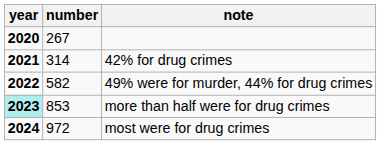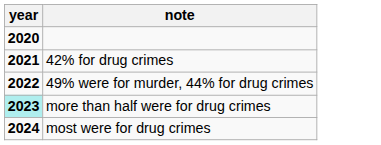 <table class="wikitable sortable mw-collapsible mw-collapsed">
 <tr>
 <th>year</th>
-<th>number</th>
 <th>note</th>
 </tr>
 <tr>
 <td><strong>2020</strong></td>
-<td>267</td>
 <td></td>
 </tr>
 <tr>
 <td><strong>2021</strong></td>
-<td>314</td>
 <td>42% for drug crimes</td>
 </tr>
 <tr>
 <td><strong>2022</strong></td>
-<td>582</td>
 <td>49% were for murder, 44% for drug crimes</td>
 </tr>
 <tr>
 <td style="background: paleturquoise;"><strong>2023</strong></td>
-<td>853</td>
 <td>more than half were for drug crimes</td>
 </tr>
 <tr>
 <td><strong>2024</strong></td>
-<td>972</td>
 <td>most were for drug crimes</td>
 </tr>
 </table>
